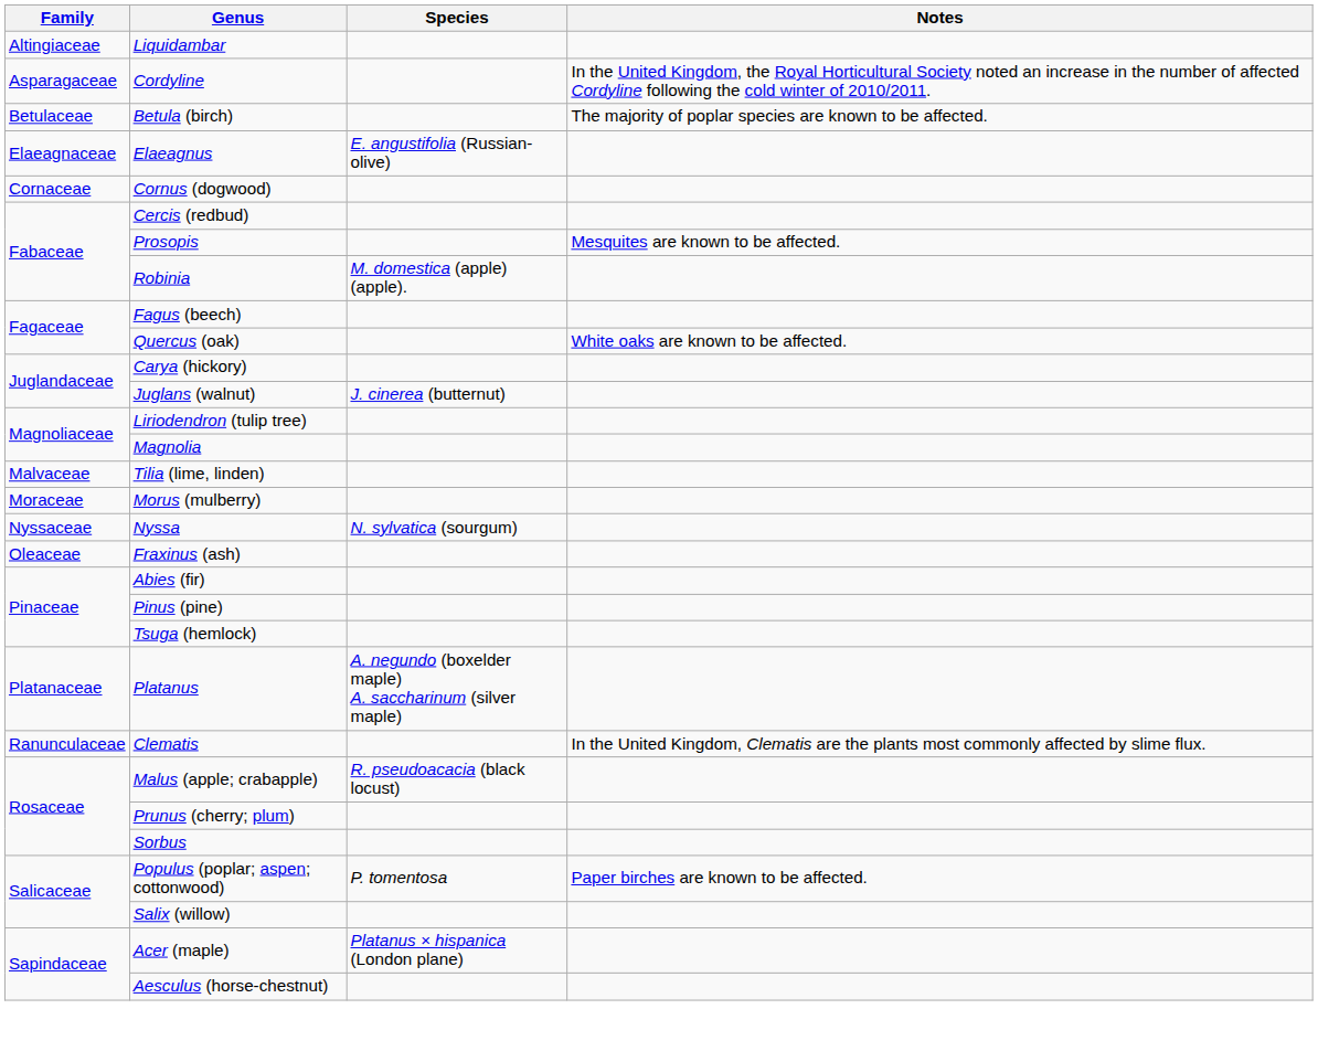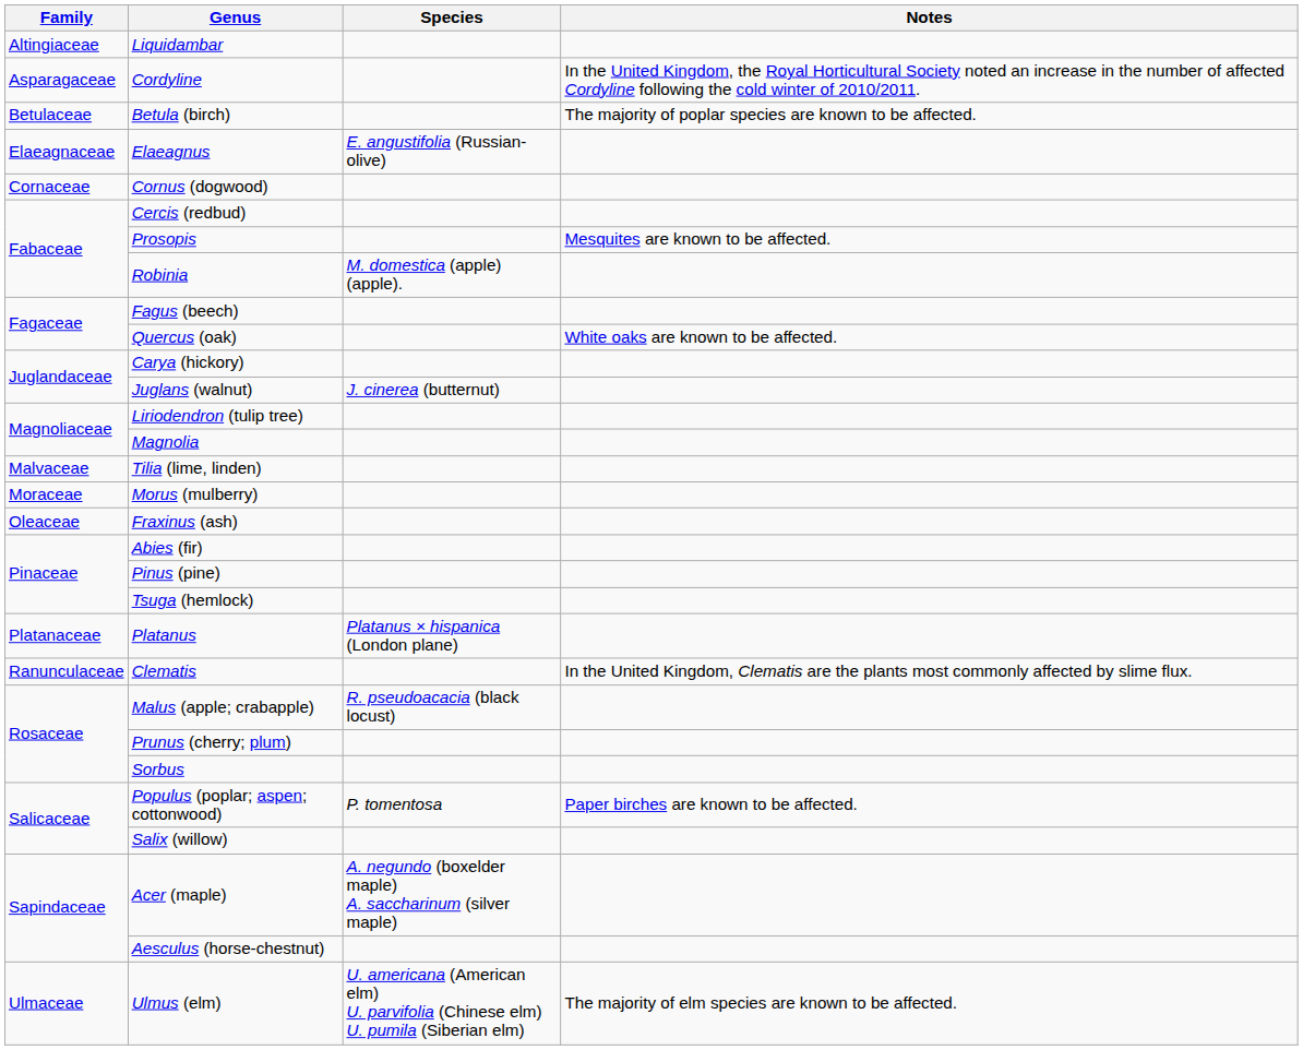 <table class="wikitable">
 <tr>
 <th><a href='#'>Family</a></th>
 <th><a href='#'>Genus</a></th>
 <th>Species</th>
 <th>Notes</th>
 </tr>
 <tr>
 <td><a href='#'>Altingiaceae</a></td>
 <td><em><a href='#'>Liquidambar</a></em></td>
 <td></td>
 <td></td>
 </tr>
 <tr>
 <td><a href='#'>Asparagaceae</a></td>
 <td><em><a href='#'>Cordyline</a></em></td>
 <td></td>
 <td>In the <a href='#'>United Kingdom</a>, the <a href='#'>Royal Horticultural Society</a> noted an increase in the number of affected <em><a href='#'>Cordyline</a></em> following the <a href='#'>cold winter of 2010/2011</a>.</td>
 </tr>
 <tr>
 <td><a href='#'>Betulaceae</a></td>
 <td><a href='#'><em>Betula</em></a> (birch)<em></em></td>
 <td></td>
 <td>The majority of poplar species are known to be affected.</td>
 </tr>
 <tr>
 <td><a href='#'>Elaeagnaceae</a></td>
 <td><em><a href='#'>Elaeagnus</a></em></td>
 <td><em><a href='#'>E. angustifolia</a></em> (Russian-olive)</td>
 <td></td>
 </tr>
 <tr>
 <td><a href='#'>Cornaceae</a></td>
 <td><em><a href='#'>Cornus</a></em> (dogwood)</td>
 <td></td>
 <td></td>
 </tr>
 <tr>
 <td rowspan="3"><a href='#'>Fabaceae</a></td>
 <td><em><a href='#'>Cercis</a></em> (redbud)</td>
 <td></td>
 <td></td>
 </tr>
 <tr>
 <td><em><a href='#'>Prosopis</a></em></td>
 <td></td>
 <td><a href='#'>Mesquites</a> are known to be affected.</td>
 </tr>
 <tr>
 <td><em><a href='#'>Robinia</a></em></td>
 <td><em><a href='#'>M. domestica</a></em> (apple) (apple).</td>
 <td></td>
 </tr>
 <tr>
 <td rowspan="2"><a href='#'>Fagaceae</a></td>
 <td><em><a href='#'>Fagus</a></em> (beech)</td>
 <td></td>
 <td></td>
 </tr>
 <tr>
 <td><em><a href='#'>Quercus</a></em> (oak)</td>
 <td></td>
 <td><a href='#'>White oaks</a> are known to be affected.</td>
 </tr>
 <tr>
 <td rowspan="2"><a href='#'>Juglandaceae</a></td>
 <td><em><a href='#'>Carya</a></em> (hickory)</td>
 <td></td>
 <td></td>
 </tr>
 <tr>
 <td><em><a href='#'>Juglans</a></em> (walnut)</td>
 <td><em><a href='#'>J. cinerea</a></em> (butternut)</td>
 <td></td>
 </tr>
 <tr>
 <td rowspan="2"><a href='#'>Magnoliaceae</a></td>
 <td><em><a href='#'>Liriodendron</a></em> (tulip tree)</td>
 <td></td>
 <td></td>
 </tr>
 <tr>
 <td><em><a href='#'>Magnolia</a></em></td>
 <td></td>
 <td></td>
 </tr>
 <tr>
 <td><a href='#'>Malvaceae</a></td>
 <td><em><a href='#'>Tilia</a></em> (lime, linden)</td>
 <td></td>
 <td></td>
 </tr>
 <tr>
 <td><a href='#'>Moraceae</a></td>
 <td><em><a href='#'>Morus</a></em> (mulberry)</td>
 <td></td>
 <td></td>
 </tr>
 <tr>
-<td><a href='#'>Nyssaceae</a></td>
-<td><em><a href='#'>Nyssa</a></em></td>
-<td><em><a href='#'>N. sylvatica</a></em> (sourgum)</td>
-<td></td>
-</tr>
-<tr>
 <td><a href='#'>Oleaceae</a></td>
 <td><em><a href='#'>Fraxinus</a></em> (ash)</td>
 <td></td>
 <td></td>
 </tr>
 <tr>
 <td rowspan="3"><a href='#'>Pinaceae</a></td>
 <td><em><a href='#'>Abies</a></em> (fir)</td>
 <td></td>
 <td></td>
 </tr>
 <tr>
 <td><em><a href='#'>Pinus</a></em> (pine)</td>
 <td></td>
 <td></td>
 </tr>
 <tr>
 <td><em><a href='#'>Tsuga</a></em> (hemlock)</td>
 <td></td>
 <td></td>
 </tr>
 <tr>
 <td><a href='#'>Platanaceae</a></td>
 <td><em><a href='#'>Platanus</a></em></td>
-<td><em><a href='#'>A. negundo</a></em> (boxelder maple)<br><em><a href='#'>A. saccharinum</a></em> (silver maple)</td>
+<td><em><a href='#'>Platanus × hispanica</a></em> (London plane)</td>
 <td></td>
 </tr>
 <tr>
 <td><a href='#'>Ranunculaceae</a></td>
 <td><em><a href='#'>Clematis</a></em></td>
 <td></td>
 <td>In the United Kingdom, <em>Clematis</em> are the plants most commonly affected by slime flux.</td>
 </tr>
 <tr>
 <td rowspan="3"><a href='#'>Rosaceae</a></td>
 <td><em><a href='#'>Malus</a></em> (apple; crabapple)</td>
 <td><em><a href='#'>R. pseudoacacia</a></em> (black locust)</td>
 <td></td>
 </tr>
 <tr>
 <td><em><a href='#'>Prunus</a></em> (cherry; <a href='#'>plum</a>)</td>
 <td></td>
 <td></td>
 </tr>
 <tr>
 <td><em><a href='#'>Sorbus</a></em></td>
 <td></td>
 <td></td>
 </tr>
 <tr>
 <td rowspan="2"><a href='#'>Salicaceae</a></td>
 <td><em><a href='#'>Populus</a></em> (poplar; <a href='#'>aspen</a>; cottonwood)</td>
 <td><em>P. tomentosa</em></td>
 <td><a href='#'>Paper birches</a> are known to be affected.</td>
 </tr>
 <tr>
 <td><em><a href='#'>Salix</a></em> (willow)</td>
 <td></td>
 <td></td>
 </tr>
 <tr>
 <td rowspan="2"><a href='#'>Sapindaceae</a></td>
 <td><em><a href='#'>Acer</a></em> (maple)</td>
-<td><em><a href='#'>Platanus × hispanica</a></em> (London plane)</td>
+<td><em><a href='#'>A. negundo</a></em> (boxelder maple)<br><em><a href='#'>A. saccharinum</a></em> (silver maple)</td>
 <td></td>
 </tr>
 <tr>
 <td><em><a href='#'>Aesculus</a></em> (horse-chestnut)</td>
 <td></td>
 <td></td>
 </tr>
+<tr>
+<td><a href='#'>Ulmaceae</a></td>
+<td><em><a href='#'>Ulmus</a></em> (elm)</td>
+<td><em><a href='#'>U. americana</a></em> (American elm)<br><em><a href='#'>U. parvifolia</a></em> (Chinese elm)<br><em><a href='#'>U. pumila</a></em> (Siberian elm)</td>
+<td>The majority of elm species are known to be affected.</td>
+</tr>
 </table>
